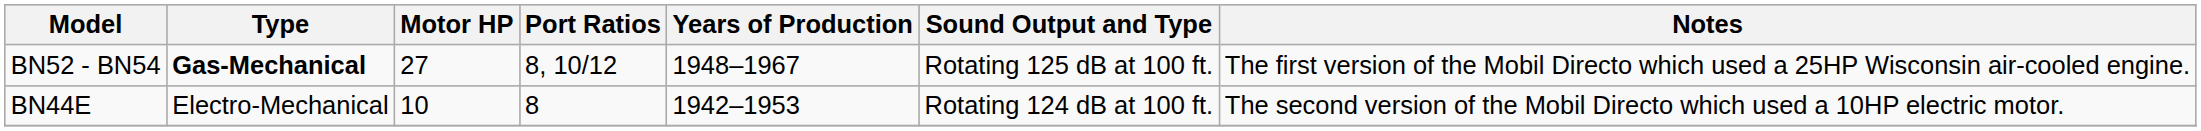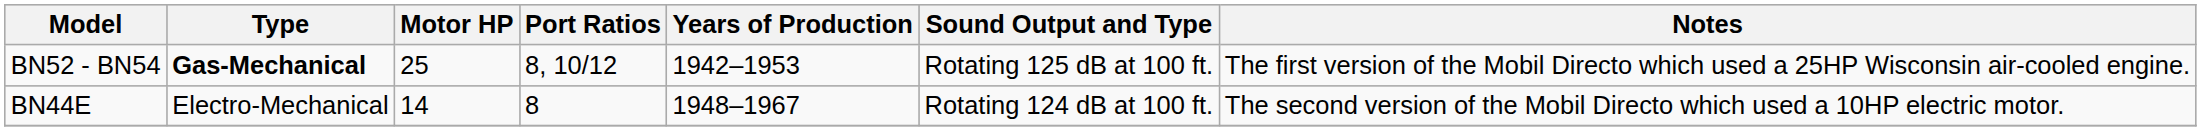 <table class="wikitable">
 <tr>
 <th>Model</th>
 <th>Type</th>
 <th>Motor HP</th>
 <th>Port Ratios</th>
 <th>Years of Production</th>
 <th>Sound Output and Type</th>
 <th>Notes</th>
 </tr>
 <tr>
 <td>BN52 - BN54</td>
 <td><strong>Gas-Mechanical</strong></td>
-<td>27</td>
+<td>25</td>
 <td>8, 10/12</td>
-<td>1948–1967</td>
+<td>1942–1953</td>
 <td>Rotating 125 dB at 100 ft.</td>
 <td>The first version of the Mobil Directo which used a 25HP Wisconsin air-cooled engine.</td>
 </tr>
 <tr>
 <td>BN44E</td>
 <td>Electro-Mechanical</td>
-<td>10</td>
+<td>14</td>
 <td>8</td>
-<td>1942–1953</td>
+<td>1948–1967</td>
 <td>Rotating 124 dB at 100 ft.</td>
 <td>The second version of the Mobil Directo which used a 10HP electric motor.</td>
 </tr>
 <tr>
 </tr>
 </table>
